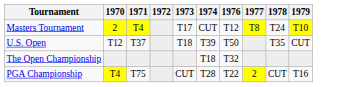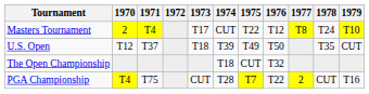 <table class="wikitable" style="font-size:95%;text-align:center;">
 <tr>
 <th>Tournament</th>
 <th>1970</th>
 <th>1971</th>
 <th>1972</th>
 <th>1973</th>
 <th>1974</th>
+<th>1975</th>
 <th>1976</th>
 <th>1977</th>
 <th>1978</th>
 <th>1979</th>
 </tr>
 <tr>
 <td align=left><a href='#'>Masters Tournament</a></td>
 <td style="background:yellow;">2</td>
 <td style="background:yellow;">T4</td>
 <td style="background:#eeeeee;"></td>
 <td>T17</td>
 <td>CUT</td>
+<td>T22</td>
 <td>T12</td>
 <td style="background:yellow;">T8</td>
 <td>T24</td>
 <td style="background:yellow;">T10</td>
 </tr>
 <tr>
 <td align=left><a href='#'>U.S. Open</a></td>
 <td>T12</td>
 <td>T37</td>
 <td style="background:#eeeeee;"></td>
 <td>T18</td>
 <td>T39</td>
+<td>T49</td>
 <td>T50</td>
 <td style="background:#eeeeee;"></td>
 <td>T35</td>
 <td>CUT</td>
 </tr>
 <tr>
 <td align=left><a href='#'>The Open Championship</a></td>
 <td style="background:#eeeeee;"></td>
 <td style="background:#eeeeee;"></td>
 <td style="background:#eeeeee;"></td>
 <td style="background:#eeeeee;"></td>
 <td>T18</td>
+<td>CUT</td>
 <td>T32</td>
 <td style="background:#eeeeee;"></td>
 <td style="background:#eeeeee;"></td>
 <td style="background:#eeeeee;"></td>
 </tr>
 <tr>
 <td align=left><a href='#'>PGA Championship</a></td>
 <td style="background:yellow;">T4</td>
 <td>T75</td>
 <td style="background:#eeeeee;"></td>
 <td>CUT</td>
 <td>T28</td>
+<td style="background:yellow;">T7</td>
 <td>T22</td>
 <td style="background:yellow;">2</td>
 <td>CUT</td>
 <td>T16</td>
 </tr>
 </table>
